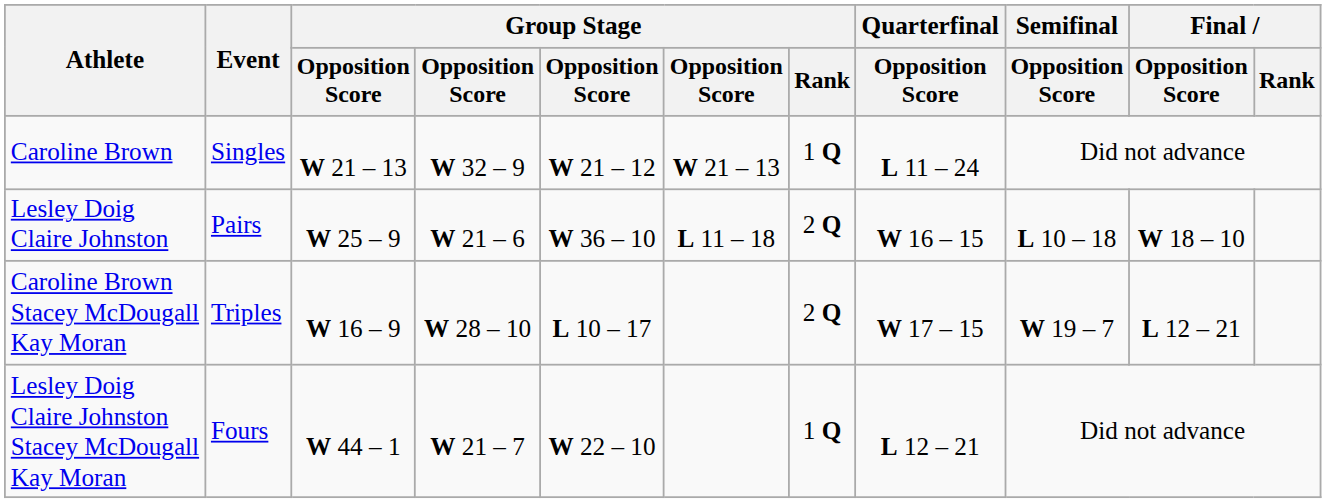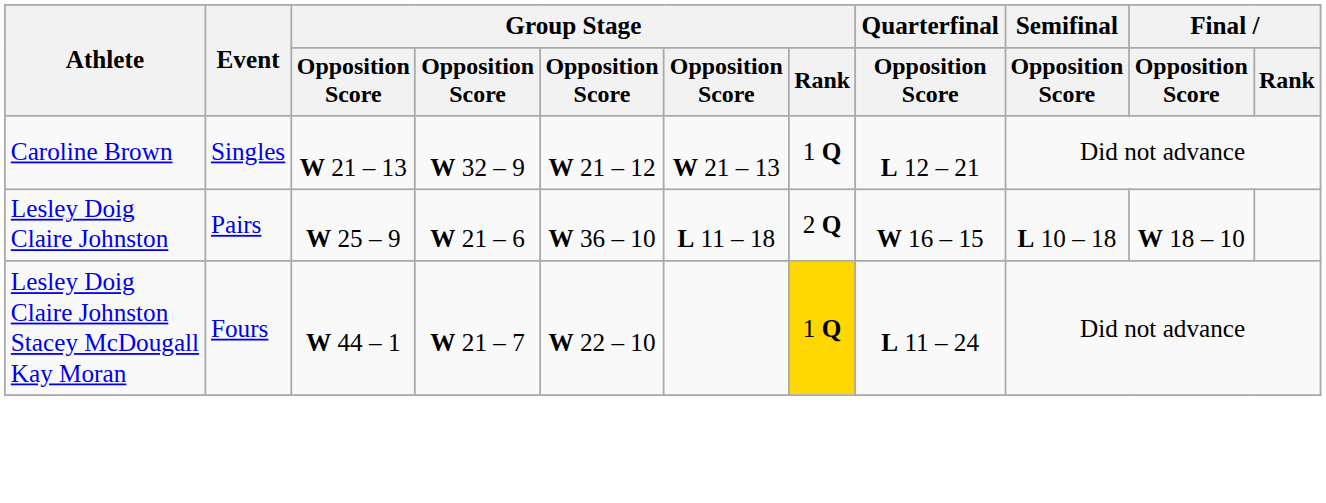 <table class="wikitable" style="font-size:88%">
 <tr>
 <th rowspan=2>Athlete</th>
 <th rowspan=2>Event</th>
 <th colspan=5>Group Stage</th>
 <th>Quarterfinal</th>
 <th>Semifinal</th>
 <th colspan=2>Final / </th>
 </tr>
 <tr style="font-size:95%">
 <th>Opposition<br>Score</th>
 <th>Opposition<br>Score</th>
 <th>Opposition<br>Score</th>
 <th>Opposition<br>Score</th>
 <th>Rank</th>
 <th>Opposition<br>Score</th>
 <th>Opposition<br>Score</th>
 <th>Opposition<br>Score</th>
 <th>Rank</th>
 </tr>
 <tr align=center>
 <td align=left><a href='#'>Caroline Brown</a></td>
 <td align=left><a href='#'>Singles</a></td>
 <td><br><strong>W</strong> 21 – 13</td>
 <td><br><strong>W</strong> 32 – 9</td>
 <td><br><strong>W</strong> 21 – 12</td>
 <td><br><strong>W</strong> 21 – 13</td>
 <td>1 <strong>Q</strong></td>
-<td><br> <strong>L</strong> 11 – 24</td>
+<td><br><strong>L</strong> 12 – 21</td>
 <td colspan=3>Did not advance</td>
 </tr>
 <tr align=center>
 <td align=left><a href='#'>Lesley Doig</a><br><a href='#'>Claire Johnston</a></td>
 <td align=left><a href='#'>Pairs</a></td>
 <td><br><strong>W</strong> 25 – 9</td>
 <td><br><strong>W</strong> 21 – 6</td>
 <td><br><strong>W</strong> 36 – 10</td>
 <td><br><strong>L</strong> 11 – 18</td>
 <td>2 <strong>Q</strong></td>
 <td><br><strong>W</strong> 16 – 15</td>
 <td><br><strong>L</strong> 10 – 18</td>
 <td><br><strong>W</strong> 18 – 10</td>
 <td></td>
 </tr>
 <tr align=center>
-<td align=left><a href='#'>Caroline Brown</a><br><a href='#'>Stacey McDougall</a><br><a href='#'>Kay Moran</a></td>
-<td align=left><a href='#'>Triples</a></td>
-<td><br><strong>W</strong> 16 – 9</td>
-<td><br><strong>W</strong> 28 – 10</td>
-<td><br><strong>L</strong> 10 – 17</td>
-<td></td>
-<td>2 <strong>Q</strong></td>
-<td><br> <strong>W</strong> 17 – 15</td>
-<td><br> <strong>W</strong> 19 – 7</td>
-<td><br> <strong>L</strong> 12 – 21</td>
-<td></td>
-</tr>
-<tr align=center>
 <td align=left><a href='#'>Lesley Doig</a><br><a href='#'>Claire Johnston</a><br><a href='#'>Stacey McDougall</a><br><a href='#'>Kay Moran</a></td>
 <td align=left><a href='#'>Fours</a></td>
 <td><br><strong>W</strong> 44 – 1</td>
 <td><br><strong>W</strong> 21 – 7</td>
 <td><br><strong>W</strong> 22 – 10</td>
 <td></td>
-<td>1 <strong>Q</strong></td>
-<td><br><strong>L</strong> 12 – 21</td>
+<td style="background: gold;">1 <strong>Q</strong></td>
+<td><br> <strong>L</strong> 11 – 24</td>
 <td colspan=3>Did not advance</td>
 </tr>
 </table>
